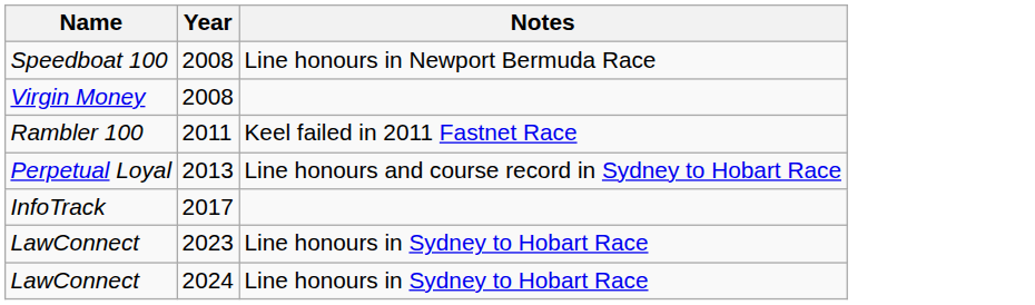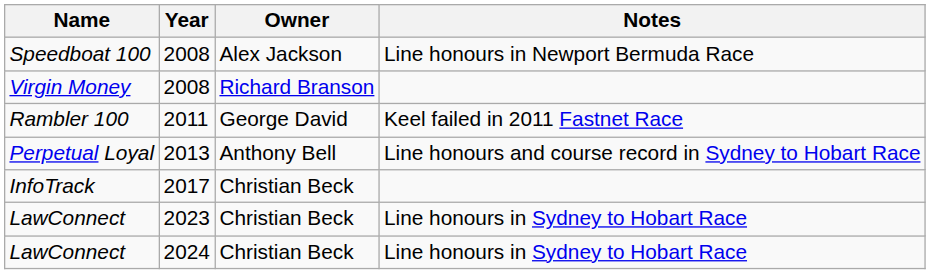 <table class="wikitable">
 <tr>
 <th>Name</th>
 <th>Year</th>
+<th>Owner</th>
 <th>Notes</th>
 </tr>
 <tr>
 <td><em>Speedboat 100</em></td>
 <td>2008</td>
+<td>Alex Jackson</td>
 <td>Line honours in Newport Bermuda Race</td>
 </tr>
 <tr>
 <td><em><a href='#'>Virgin Money</a></em></td>
 <td>2008</td>
+<td><a href='#'>Richard Branson</a></td>
 <td></td>
 </tr>
 <tr>
 <td><em>Rambler 100</em></td>
 <td>2011</td>
+<td>George David</td>
 <td>Keel failed in 2011 <a href='#'>Fastnet Race</a></td>
 </tr>
 <tr>
 <td><em><a href='#'>Perpetual</a> Loyal</em></td>
 <td>2013</td>
+<td>Anthony Bell</td>
 <td>Line honours and course record in <a href='#'>Sydney to Hobart Race</a></td>
 </tr>
 <tr>
 <td><em>InfoTrack</em></td>
 <td>2017</td>
+<td>Christian Beck</td>
 <td></td>
 </tr>
 <tr>
 <td><em>LawConnect</em></td>
 <td>2023</td>
+<td>Christian Beck</td>
 <td>Line honours in <a href='#'>Sydney to Hobart Race</a></td>
 </tr>
 <tr>
 <td><em>LawConnect</em></td>
 <td>2024</td>
+<td>Christian Beck</td>
 <td>Line honours in <a href='#'>Sydney to Hobart Race</a></td>
 </tr>
 </table>
